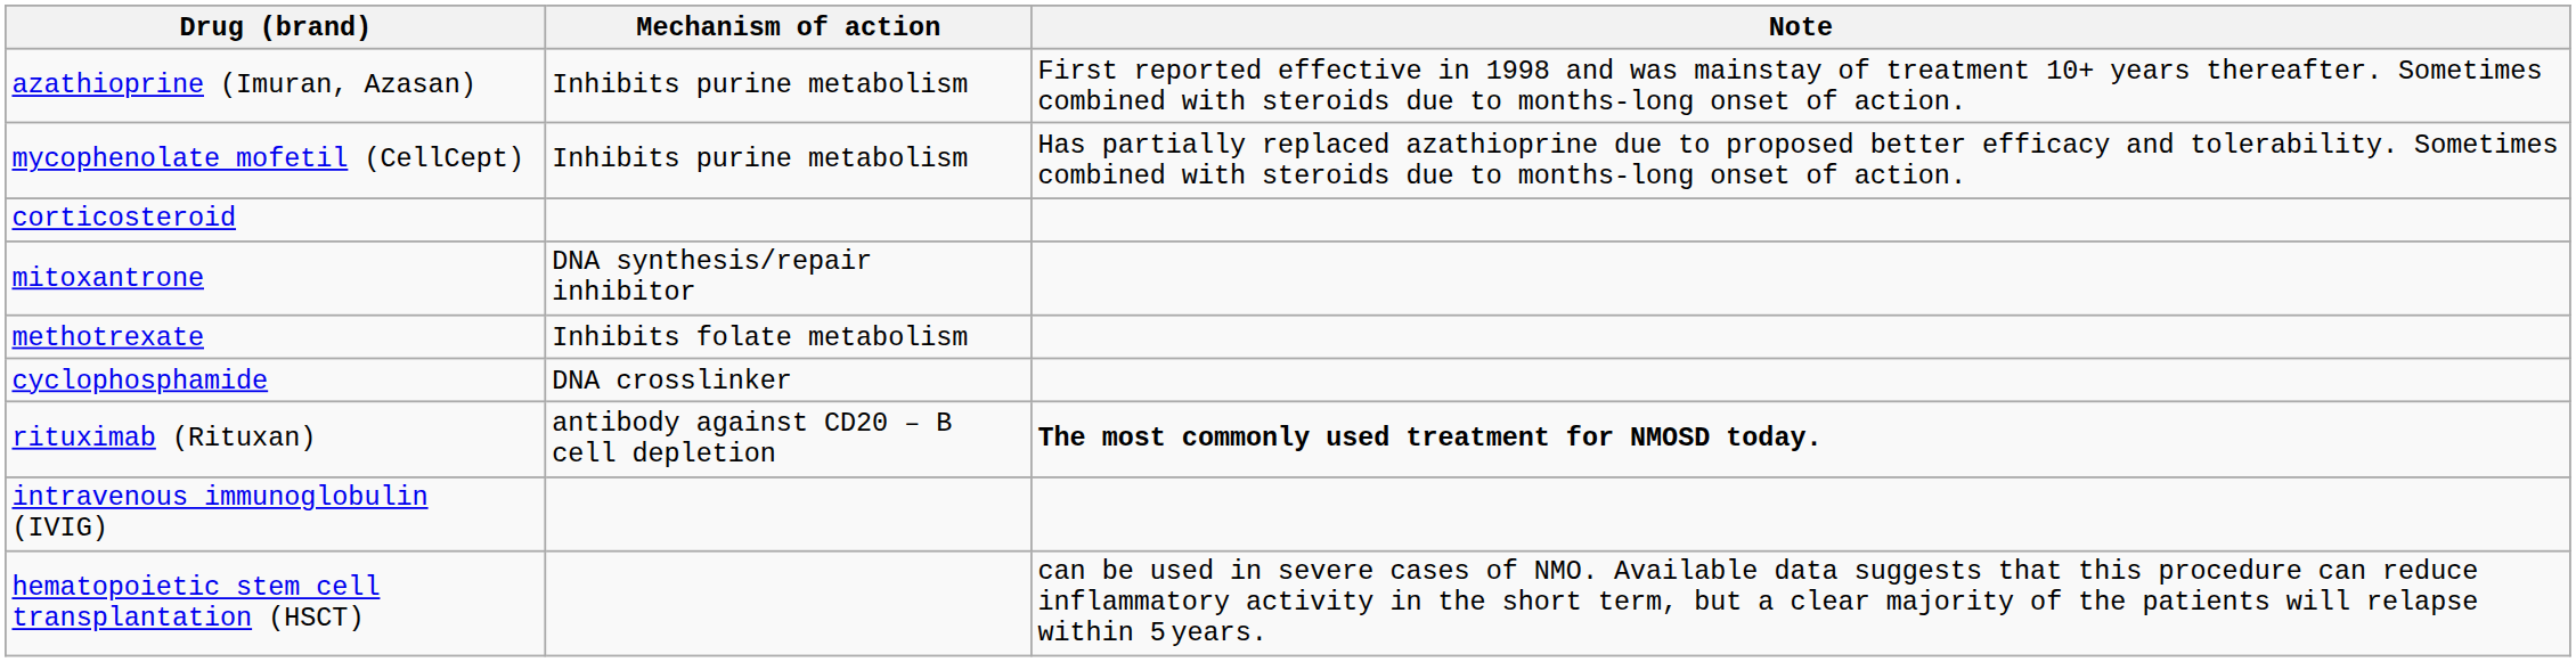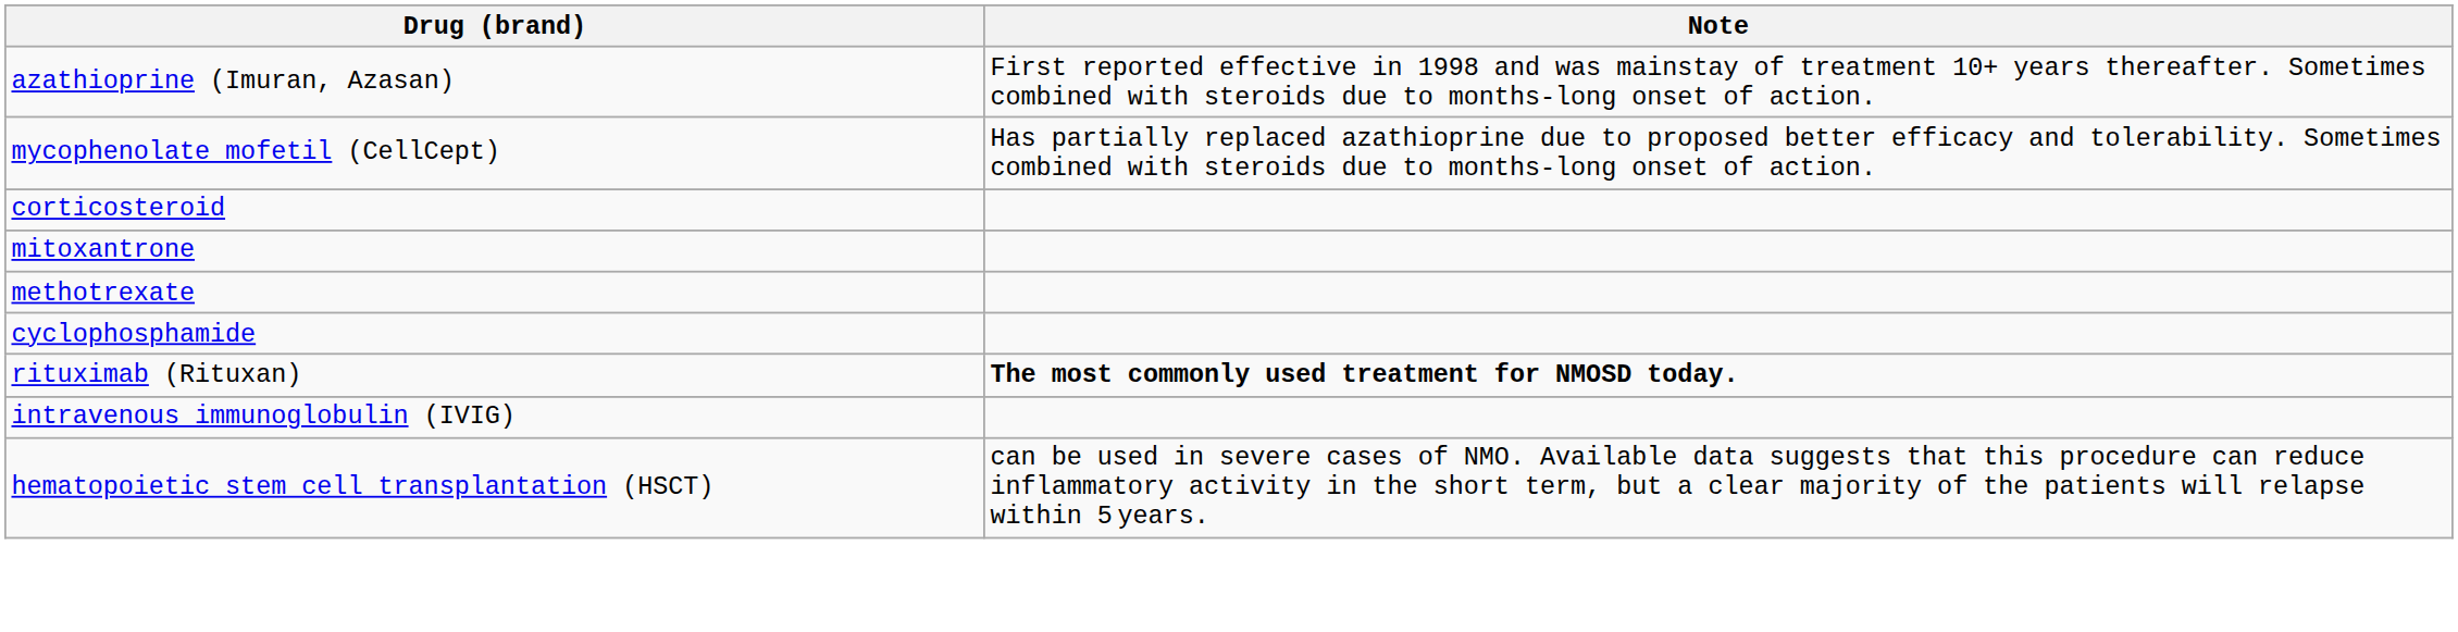 <table class="wikitable">
 <tr>
 <th>Drug (brand)</th>
-<th>Mechanism of action</th>
 <th width=60%>Note</th>
 </tr>
 <tr>
 <td><a href='#'>azathioprine</a> (Imuran, Azasan)</td>
-<td>Inhibits purine metabolism</td>
 <td>First reported effective in 1998 and was mainstay of treatment 10+ years thereafter. Sometimes combined with steroids due to months-long onset of action.</td>
 </tr>
 <tr>
 <td><a href='#'>mycophenolate mofetil</a> (CellCept)</td>
-<td>Inhibits purine metabolism</td>
 <td>Has partially replaced azathioprine due to proposed better efficacy and tolerability. Sometimes combined with steroids due to months-long onset of action.</td>
 </tr>
 <tr>
 <td><a href='#'>corticosteroid</a></td>
 <td></td>
-<td></td>
 </tr>
 <tr>
 <td><a href='#'>mitoxantrone</a></td>
-<td>DNA synthesis/repair inhibitor</td>
 <td></td>
 </tr>
 <tr>
 <td><a href='#'>methotrexate</a></td>
-<td>Inhibits folate metabolism</td>
 <td></td>
 </tr>
 <tr>
 <td><a href='#'>cyclophosphamide</a></td>
-<td>DNA crosslinker</td>
 <td></td>
 </tr>
 <tr>
 <td><a href='#'>rituximab</a> (Rituxan)</td>
-<td>antibody against CD20 – B cell depletion</td>
 <td><strong>The most commonly used treatment for NMOSD today.</strong></td>
 </tr>
 <tr>
 <td><a href='#'>intravenous immunoglobulin</a> (IVIG)</td>
 <td></td>
-<td></td>
 </tr>
 <tr>
 <td><a href='#'>hematopoietic stem cell transplantation</a> (HSCT)</td>
-<td></td>
 <td>can be used in severe cases of NMO. Available data suggests that this procedure can reduce inflammatory activity in the short term, but a clear majority of the patients will relapse within 5 years.</td>
 </tr>
 </table>
